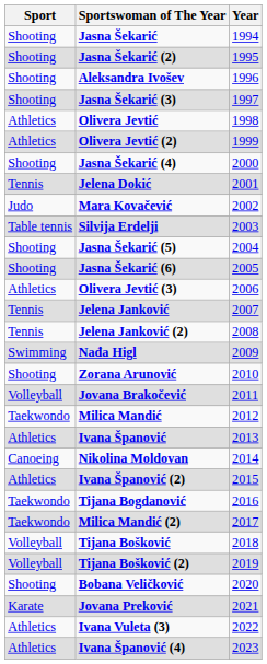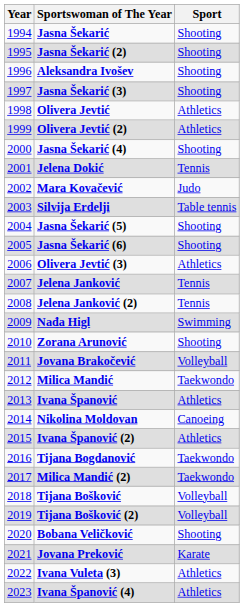 <table class="wikitable">
 <tr>
+<th><strong>Year</strong></th>
+<th><strong>Sportswoman of The Year</strong></th>
 <th><strong>Sport</strong></th>
-<th><strong>Sportswoman of The Year</strong></th>
-<th><strong>Year</strong></th>
 </tr>
 <tr>
+<td><a href='#'>1994</a></td>
+<td><strong><a href='#'>Jasna Šekarić</a></strong></td>
 <td> <a href='#'>Shooting</a></td>
-<td><strong><a href='#'>Jasna Šekarić</a></strong></td>
-<td><a href='#'>1994</a></td>
 </tr>
 <tr bgcolor=#DFDFDF>
+<td><a href='#'>1995</a></td>
+<td><strong><a href='#'>Jasna Šekarić</a> (2)</strong></td>
 <td> <a href='#'>Shooting</a></td>
-<td><strong><a href='#'>Jasna Šekarić</a> (2)</strong></td>
-<td><a href='#'>1995</a></td>
 </tr>
 <tr>
+<td><a href='#'>1996</a></td>
+<td><strong><a href='#'>Aleksandra Ivošev</a></strong></td>
 <td> <a href='#'>Shooting</a></td>
-<td><strong><a href='#'>Aleksandra Ivošev</a></strong></td>
-<td><a href='#'>1996</a></td>
 </tr>
 <tr bgcolor=#DFDFDF>
+<td><a href='#'>1997</a></td>
+<td><strong><a href='#'>Jasna Šekarić</a> (3)</strong></td>
 <td> <a href='#'>Shooting</a></td>
-<td><strong><a href='#'>Jasna Šekarić</a> (3)</strong></td>
-<td><a href='#'>1997</a></td>
 </tr>
 <tr>
+<td><a href='#'>1998</a></td>
+<td><strong><a href='#'>Olivera Jevtić</a></strong></td>
 <td> <a href='#'>Athletics</a></td>
-<td><strong><a href='#'>Olivera Jevtić</a></strong></td>
-<td><a href='#'>1998</a></td>
 </tr>
 <tr bgcolor=#DFDFDF>
+<td><a href='#'>1999</a></td>
+<td><strong><a href='#'>Olivera Jevtić</a> (2)</strong></td>
 <td> <a href='#'>Athletics</a></td>
-<td><strong><a href='#'>Olivera Jevtić</a> (2)</strong></td>
-<td><a href='#'>1999</a></td>
 </tr>
 <tr>
+<td><a href='#'>2000</a></td>
+<td><strong><a href='#'>Jasna Šekarić</a> (4)</strong></td>
 <td> <a href='#'>Shooting</a></td>
-<td><strong><a href='#'>Jasna Šekarić</a> (4)</strong></td>
-<td><a href='#'>2000</a></td>
 </tr>
 <tr bgcolor=#DFDFDF>
+<td><a href='#'>2001</a></td>
+<td><strong><a href='#'>Jelena Dokić</a></strong></td>
 <td> <a href='#'>Tennis</a></td>
-<td><strong><a href='#'>Jelena Dokić</a></strong></td>
-<td><a href='#'>2001</a></td>
 </tr>
 <tr>
+<td><a href='#'>2002</a></td>
+<td><strong><a href='#'>Mara Kovačević</a></strong></td>
 <td> <a href='#'>Judo</a></td>
-<td><strong><a href='#'>Mara Kovačević</a></strong></td>
-<td><a href='#'>2002</a></td>
 </tr>
 <tr bgcolor=#DFDFDF>
+<td><a href='#'>2003</a></td>
+<td><strong><a href='#'>Silvija Erdelji</a></strong></td>
 <td> <a href='#'>Table tennis</a></td>
-<td><strong><a href='#'>Silvija Erdelji</a></strong></td>
-<td><a href='#'>2003</a></td>
 </tr>
 <tr>
+<td><a href='#'>2004</a></td>
+<td><strong><a href='#'>Jasna Šekarić</a> (5)</strong></td>
 <td> <a href='#'>Shooting</a></td>
-<td><strong><a href='#'>Jasna Šekarić</a> (5)</strong></td>
-<td><a href='#'>2004</a></td>
 </tr>
 <tr bgcolor=#DFDFDF>
+<td><a href='#'>2005</a></td>
+<td><strong><a href='#'>Jasna Šekarić</a> (6)</strong></td>
 <td> <a href='#'>Shooting</a></td>
-<td><strong><a href='#'>Jasna Šekarić</a> (6)</strong></td>
-<td><a href='#'>2005</a></td>
 </tr>
 <tr>
+<td><a href='#'>2006</a></td>
+<td><strong><a href='#'>Olivera Jevtić</a> (3)</strong></td>
 <td> <a href='#'>Athletics</a></td>
-<td><strong><a href='#'>Olivera Jevtić</a> (3)</strong></td>
-<td><a href='#'>2006</a></td>
 </tr>
 <tr bgcolor=#DFDFDF>
+<td><a href='#'>2007</a></td>
+<td><strong><a href='#'>Jelena Janković</a></strong></td>
 <td> <a href='#'>Tennis</a></td>
-<td><strong><a href='#'>Jelena Janković</a></strong></td>
-<td><a href='#'>2007</a></td>
 </tr>
 <tr>
+<td><a href='#'>2008</a></td>
+<td><strong><a href='#'>Jelena Janković</a> (2)</strong></td>
 <td> <a href='#'>Tennis</a></td>
-<td><strong><a href='#'>Jelena Janković</a> (2)</strong></td>
-<td><a href='#'>2008</a></td>
 </tr>
 <tr bgcolor=#DFDFDF>
+<td><a href='#'>2009</a></td>
+<td><strong><a href='#'>Nađa Higl</a></strong></td>
 <td> <a href='#'>Swimming</a></td>
-<td><strong><a href='#'>Nađa Higl</a></strong></td>
-<td><a href='#'>2009</a></td>
 </tr>
 <tr>
+<td><a href='#'>2010</a></td>
+<td><strong><a href='#'>Zorana Arunović</a></strong></td>
 <td> <a href='#'>Shooting</a></td>
-<td><strong><a href='#'>Zorana Arunović</a></strong></td>
-<td><a href='#'>2010</a></td>
 </tr>
 <tr bgcolor=#DFDFDF>
+<td><a href='#'>2011</a></td>
+<td><strong><a href='#'>Jovana Brakočević</a></strong></td>
 <td> <a href='#'>Volleyball</a></td>
-<td><strong><a href='#'>Jovana Brakočević</a></strong></td>
-<td><a href='#'>2011</a></td>
 </tr>
 <tr>
+<td><a href='#'>2012</a></td>
+<td><strong><a href='#'>Milica Mandić</a></strong></td>
 <td> <a href='#'>Taekwondo</a></td>
-<td><strong><a href='#'>Milica Mandić</a></strong></td>
-<td><a href='#'>2012</a></td>
 </tr>
 <tr bgcolor=#DFDFDF>
+<td><a href='#'>2013</a></td>
+<td><strong><a href='#'>Ivana Španović</a></strong></td>
 <td> <a href='#'>Athletics</a></td>
-<td><strong><a href='#'>Ivana Španović</a></strong></td>
-<td><a href='#'>2013</a></td>
 </tr>
 <tr>
+<td><a href='#'>2014</a></td>
+<td><strong><a href='#'>Nikolina Moldovan</a></strong></td>
 <td> <a href='#'>Canoeing</a></td>
-<td><strong><a href='#'>Nikolina Moldovan</a></strong></td>
-<td><a href='#'>2014</a></td>
 </tr>
 <tr bgcolor=#DFDFDF>
+<td><a href='#'>2015</a></td>
+<td><strong><a href='#'>Ivana Španović</a> (2)</strong></td>
 <td> <a href='#'>Athletics</a></td>
-<td><strong><a href='#'>Ivana Španović</a> (2)</strong></td>
-<td><a href='#'>2015</a></td>
 </tr>
 <tr>
+<td><a href='#'>2016</a></td>
+<td><strong><a href='#'>Tijana Bogdanović</a></strong></td>
 <td> <a href='#'>Taekwondo</a></td>
-<td><strong><a href='#'>Tijana Bogdanović</a></strong></td>
-<td><a href='#'>2016</a></td>
 </tr>
 <tr bgcolor=#DFDFDF>
+<td><a href='#'>2017</a></td>
+<td><strong><a href='#'>Milica Mandić</a> (2)</strong></td>
 <td> <a href='#'>Taekwondo</a></td>
-<td><strong><a href='#'>Milica Mandić</a> (2)</strong></td>
-<td><a href='#'>2017</a></td>
 </tr>
 <tr>
+<td><a href='#'>2018</a></td>
+<td><strong><a href='#'>Tijana Bošković</a></strong></td>
 <td> <a href='#'>Volleyball</a></td>
-<td><strong><a href='#'>Tijana Bošković</a></strong></td>
-<td><a href='#'>2018</a></td>
 </tr>
 <tr bgcolor=#DFDFDF>
+<td><a href='#'>2019</a></td>
+<td><strong><a href='#'>Tijana Bošković</a> (2)</strong></td>
 <td> <a href='#'>Volleyball</a></td>
-<td><strong><a href='#'>Tijana Bošković</a> (2)</strong></td>
-<td><a href='#'>2019</a></td>
 </tr>
 <tr>
+<td><a href='#'>2020</a></td>
+<td><strong><a href='#'>Bobana Veličković</a></strong></td>
 <td> <a href='#'>Shooting</a></td>
-<td><strong><a href='#'>Bobana Veličković</a></strong></td>
-<td><a href='#'>2020</a></td>
 </tr>
 <tr bgcolor=#DFDFDF>
+<td><a href='#'>2021</a></td>
+<td><strong><a href='#'>Jovana Preković</a></strong></td>
 <td> <a href='#'>Karate</a></td>
-<td><strong><a href='#'>Jovana Preković</a></strong></td>
-<td><a href='#'>2021</a></td>
 </tr>
 <tr>
+<td><a href='#'>2022</a></td>
+<td><strong><a href='#'>Ivana Vuleta</a> (3)</strong></td>
 <td> <a href='#'>Athletics</a></td>
-<td><strong><a href='#'>Ivana Vuleta</a> (3)</strong></td>
-<td><a href='#'>2022</a></td>
 </tr>
 <tr bgcolor=#DFDFDF>
+<td><a href='#'>2023</a></td>
+<td><strong><a href='#'>Ivana Španović</a> (4)</strong></td>
 <td> <a href='#'>Athletics</a></td>
-<td><strong><a href='#'>Ivana Španović</a> (4)</strong></td>
-<td><a href='#'>2023</a></td>
 </tr>
 </table>
